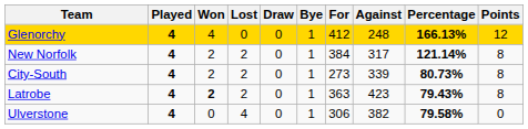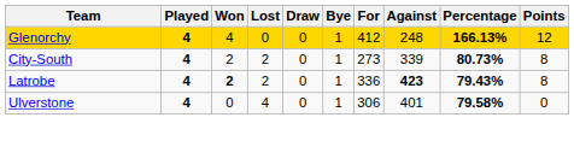 <table class="wikitable" style="text-align:center;">
 <tr>
 <th width=175>Team</th>
 <th width=20 abbr="Played">Played</th>
 <th width=20 abbr="Won">Won</th>
 <th width=20 abbr="Lost">Lost</th>
 <th width=20 abbr="Draw">Draw</th>
 <th width=20 abbr="Bye">Bye</th>
 <th width=20 abbr="For">For</th>
 <th width=20 abbr="Against">Against</th>
 <th width=20 abbr="Percentage">Percentage</th>
 <th width=20 abbr="Points">Points</th>
 </tr>
 <tr bgcolor="gold">
 <td style="text-align:left;"><a href='#'>Glenorchy</a></td>
 <td><strong>4</strong></td>
 <td>4</td>
 <td>0</td>
 <td>0</td>
 <td>1</td>
 <td>412</td>
 <td>248</td>
 <td><strong>166.13%</strong></td>
 <td>12</td>
 </tr>
 <tr style="background:#f9f9f9;">
-<td style="text-align:left;"><a href='#'>New Norfolk</a></td>
-<td><strong>4</strong></td>
-<td>2</td>
-<td>2</td>
-<td>0</td>
-<td>1</td>
-<td>384</td>
-<td>317</td>
-<td><strong>121.14%</strong></td>
-<td>8</td>
-</tr>
-<tr style="background:#f9f9f9;">
 <td style="text-align:left;"><a href='#'>City-South</a></td>
 <td><strong>4</strong></td>
 <td>2</td>
 <td>2</td>
 <td>0</td>
 <td>1</td>
 <td>273</td>
 <td>339</td>
 <td><strong>80.73%</strong></td>
 <td>8</td>
 </tr>
 <tr style="background:#f9f9f9;">
 <td style="text-align:left;"><a href='#'>Latrobe</a></td>
 <td><strong>4</strong></td>
 <td><strong>2</strong></td>
 <td>2</td>
 <td>0</td>
 <td>1</td>
-<td>363</td>
-<td>423</td>
+<td>336</td>
+<td><strong>423</strong></td>
 <td><strong>79.43%</strong></td>
 <td>8</td>
 </tr>
 <tr style="background:#f9f9f9;">
 <td style="text-align:left;"><a href='#'>Ulverstone</a></td>
 <td><strong>4</strong></td>
 <td>0</td>
 <td>4</td>
 <td>0</td>
 <td>1</td>
 <td>306</td>
-<td>382</td>
+<td>401</td>
 <td><strong>79.58%</strong></td>
 <td>0</td>
 </tr>
 </table>
